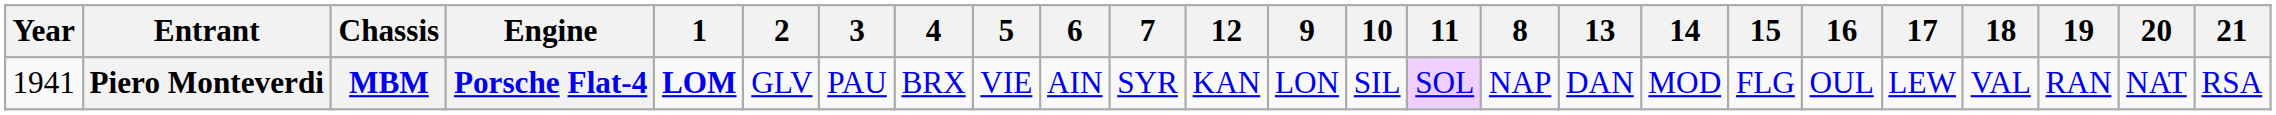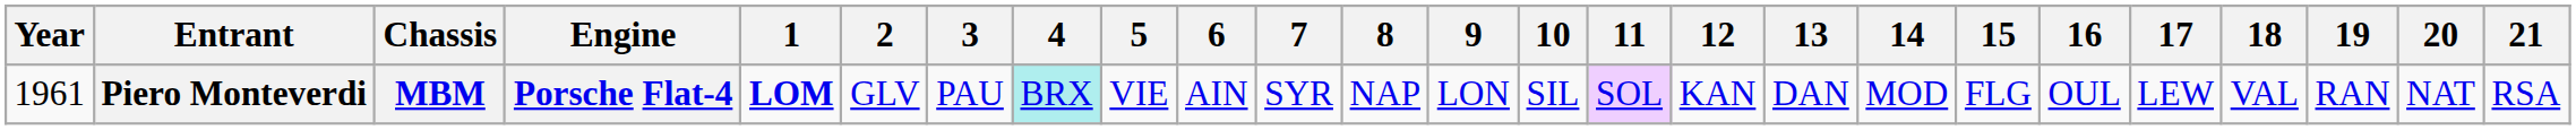 <table class="wikitable" style="text-align:center; font-size:90%">
 <tr>
 <th>Year</th>
 <th>Entrant</th>
 <th>Chassis</th>
 <th>Engine</th>
 <th>1</th>
 <th>2</th>
 <th>3</th>
 <th>4</th>
 <th>5</th>
 <th>6</th>
 <th>7</th>
-<th>12</th>
+<th>8</th>
 <th>9</th>
 <th>10</th>
 <th>11</th>
-<th>8</th>
+<th>12</th>
 <th>13</th>
 <th>14</th>
 <th>15</th>
 <th>16</th>
 <th>17</th>
 <th>18</th>
 <th>19</th>
 <th>20</th>
 <th>21</th>
 </tr>
 <tr>
-<td>1941</td>
+<td>1961</td>
 <th>Piero Monteverdi</th>
 <th><a href='#'>MBM</a></th>
 <th><a href='#'>Porsche</a> <a href='#'>Flat-4</a></th>
 <td><strong><a href='#'>LOM</a></strong></td>
 <td><a href='#'>GLV</a></td>
 <td><a href='#'>PAU</a></td>
-<td><a href='#'>BRX</a></td>
+<td style="background: paleturquoise;"><a href='#'>BRX</a></td>
 <td><a href='#'>VIE</a></td>
 <td><a href='#'>AIN</a></td>
 <td><a href='#'>SYR</a></td>
-<td><a href='#'>KAN</a></td>
+<td><a href='#'>NAP</a></td>
 <td><a href='#'>LON</a></td>
 <td><a href='#'>SIL</a></td>
 <td style="background:#EFCFFF;"><a href='#'>SOL</a><br></td>
-<td><a href='#'>NAP</a></td>
+<td><a href='#'>KAN</a></td>
 <td><a href='#'>DAN</a></td>
 <td><a href='#'>MOD</a></td>
 <td><a href='#'>FLG</a></td>
 <td><a href='#'>OUL</a></td>
 <td><a href='#'>LEW</a></td>
 <td><a href='#'>VAL</a></td>
 <td><a href='#'>RAN</a></td>
 <td><a href='#'>NAT</a></td>
 <td><a href='#'>RSA</a></td>
 </tr>
 </table>
